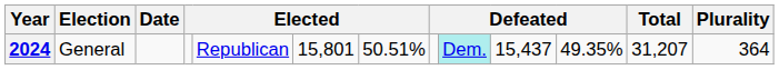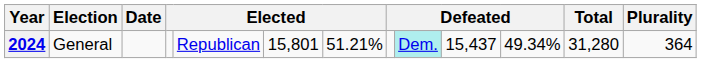 <table class=wikitable>
 <tr>
 <th>Year</th>
 <th>Election</th>
 <th>Date</th>
 <th ! colspan="4">Elected</th>
 <th ! colspan="4">Defeated</th>
 <th>Total</th>
 <th>Plurality</th>
 </tr>
 <tr>
 <th valign="top"><a href='#'>2024</a></th>
 <td valign="top">General</td>
 <td valign="top"></td>
 <td valign="top"></td>
 <td valign="top" ><a href='#'>Republican</a></td>
 <td valign="top" align="right">15,801</td>
-<td valign="top" align="right">50.51%</td>
+<td valign="top" align="right">51.21%</td>
 <td valign="top"></td>
 <td valign="top"  style="background: paleturquoise;"><a href='#'>Dem.</a></td>
 <td valign="top" align="right">15,437</td>
-<td valign="top" align="right">49.35%</td>
-<td valign="top" align="right">31,207</td>
+<td valign="top" align="right">49.34%</td>
+<td valign="top" align="right">31,280</td>
 <td valign="top" align="right">364</td>
 </tr>
 </table>
